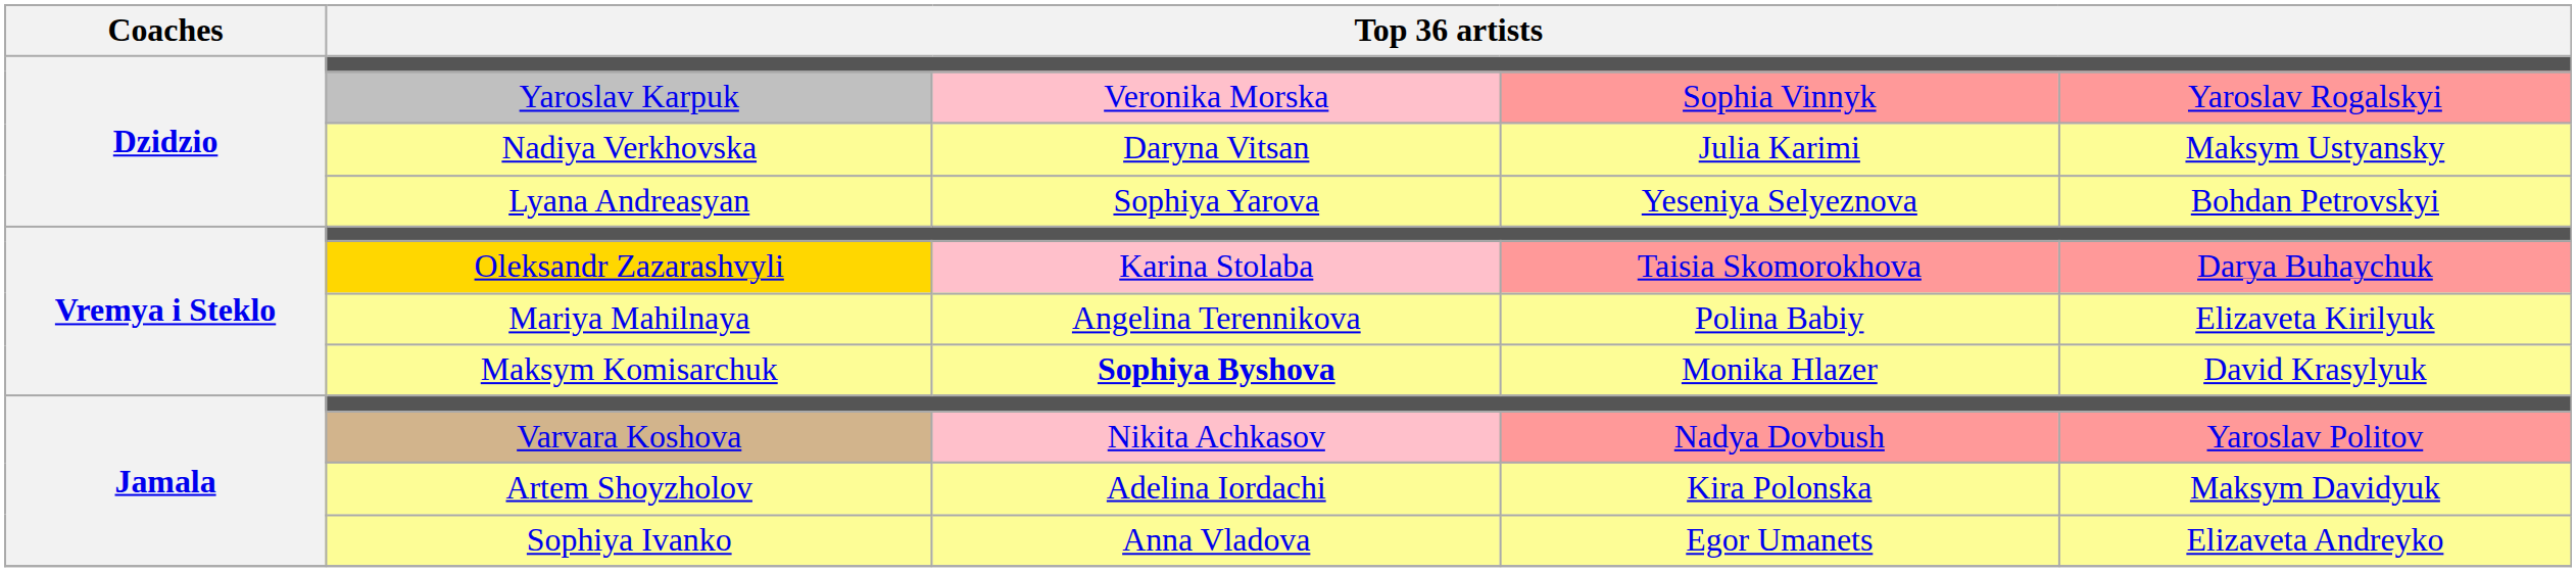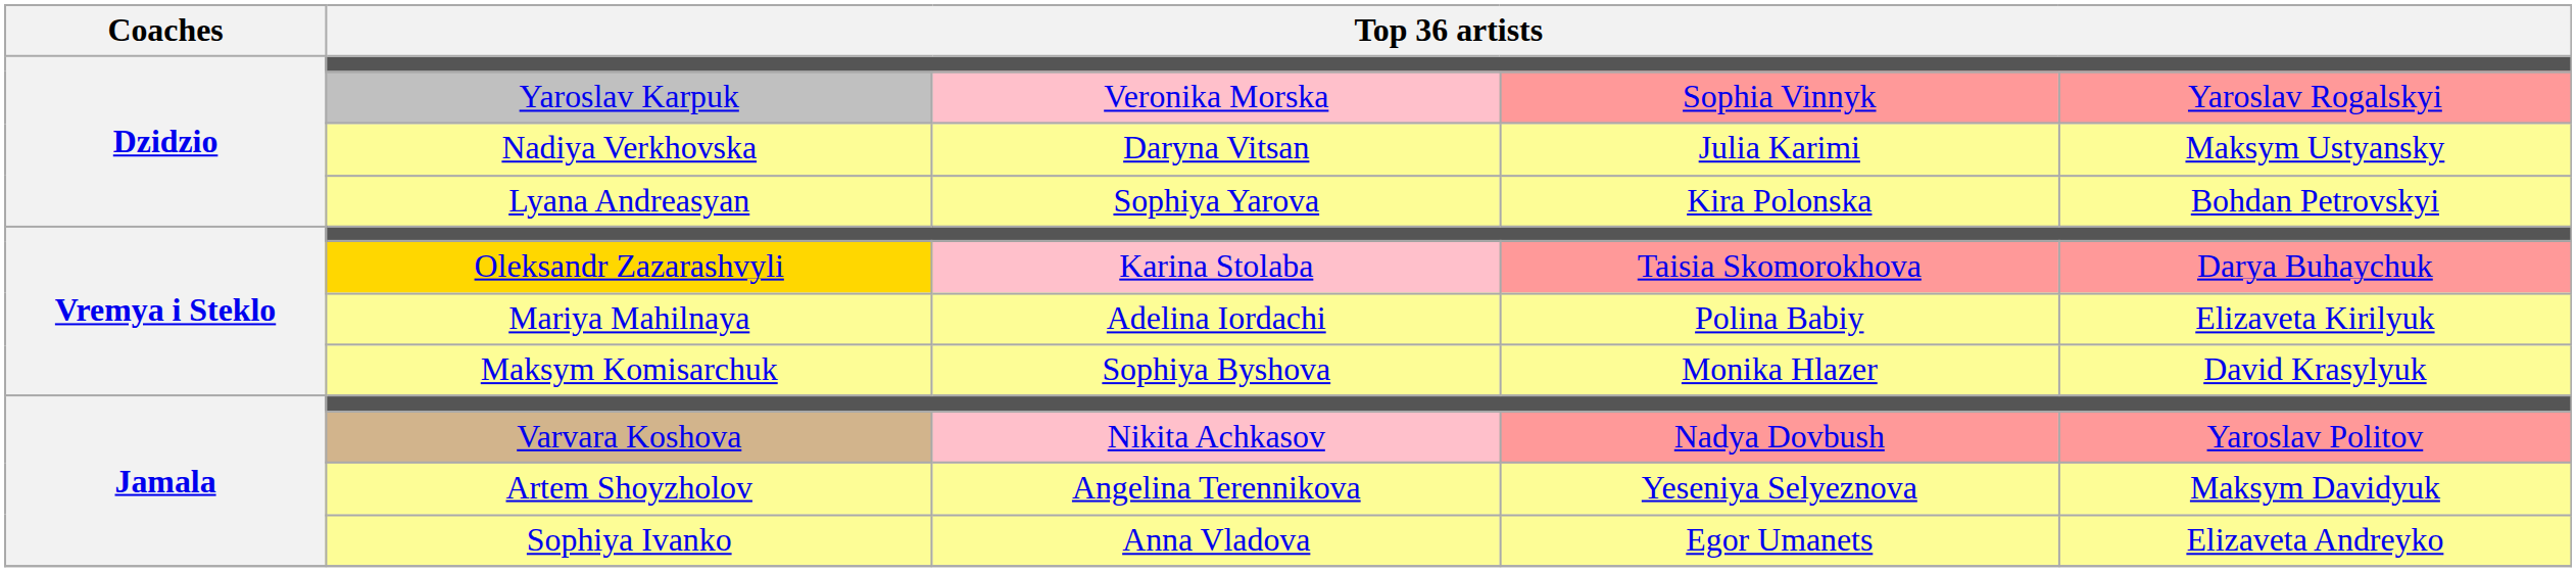 <table class="wikitable" style="text-align:center; width:100%;">
 <tr>
 <th scope="col" width="12%">Coaches</th>
 <th scope="col" width="84%" colspan=4>Top 36 artists</th>
 </tr>
 <tr>
 <th rowspan=4><a href='#'>Dzidzio</a></th>
 <td colspan=4 style="background:#555555;"></td>
 </tr>
 <tr>
 <td style="background:silver;"><a href='#'>Yaroslav Karpuk</a></td>
 <td style="background:pink;"><a href='#'>Veronika Morska</a></td>
 <td style="background:#FF9999;"><a href='#'>Sophia Vinnyk</a></td>
 <td style="background:#FF9999;"><a href='#'>Yaroslav Rogalskyi</a></td>
 </tr>
 <tr>
 <td style="background:#FDFD96;"><a href='#'>Nadiya Verkhovska</a></td>
 <td style="background:#FDFD96;"><a href='#'>Daryna Vitsan</a></td>
 <td style="background:#FDFD96;"><a href='#'>Julia Karimi</a></td>
 <td style="background:#FDFD96;"><a href='#'>Maksym Ustyansky</a></td>
 </tr>
 <tr>
 <td style="background:#FDFD96;"><a href='#'>Lyana Andreasyan</a></td>
 <td style="background:#FDFD96;"><a href='#'>Sophiya Yarova</a></td>
-<td style="background:#FDFD96;"><a href='#'>Yeseniya Selyeznova</a></td>
+<td style="background:#FDFD96;"><a href='#'>Kira Polonska</a></td>
 <td style="background:#FDFD96;"><a href='#'>Bohdan Petrovskyi</a></td>
 </tr>
 <tr>
 <th rowspan=4><a href='#'>Vremya i Steklo</a></th>
 <td colspan=4 style="background:#555555;"></td>
 </tr>
 <tr>
 <td style="background:gold;"><a href='#'>Oleksandr Zazarashvyli</a></td>
 <td style="background:pink;"><a href='#'>Karina Stolaba</a></td>
 <td style="background:#FF9999;"><a href='#'>Taisia Skomorokhova</a></td>
 <td style="background:#FF9999;"><a href='#'>Darya Buhaychuk</a></td>
 </tr>
 <tr>
 <td style="background:#FDFD96;"><a href='#'>Mariya Mahilnaya</a></td>
-<td style="background:#FDFD96;"><a href='#'>Angelina Terennikova</a></td>
+<td style="background:#FDFD96;"><a href='#'>Adelina Iordachi</a></td>
 <td style="background:#FDFD96;"><a href='#'>Polina Babiy</a></td>
 <td style="background:#FDFD96;"><a href='#'>Elizaveta Kirilyuk</a></td>
 </tr>
 <tr>
 <td style="background:#FDFD96;"><a href='#'>Maksym Komisarchuk</a></td>
-<td style="background:#FDFD96;"><strong><a href='#'>Sophiya Byshova</a></strong></td>
+<td style="background:#FDFD96;"><a href='#'>Sophiya Byshova</a></td>
 <td style="background:#FDFD96;"><a href='#'>Monika Hlazer</a></td>
 <td style="background:#FDFD96;"><a href='#'>David Krasylyuk</a></td>
 </tr>
 <tr>
 <th rowspan=4><a href='#'>Jamala</a></th>
 <td colspan=4 style="background:#555555;"></td>
 </tr>
 <tr>
 <td style="background:tan;"><a href='#'>Varvara Koshova</a></td>
 <td style="background:pink;"><a href='#'>Nikita Achkasov</a></td>
 <td style="background:#FF9999;"><a href='#'>Nadya Dovbush</a></td>
 <td style="background:#FF9999;"><a href='#'>Yaroslav Politov</a></td>
 </tr>
 <tr>
 <td style="background:#FDFD96;"><a href='#'>Artem Shoyzholov</a></td>
-<td style="background:#FDFD96;"><a href='#'>Adelina Iordachi</a></td>
-<td style="background:#FDFD96;"><a href='#'>Kira Polonska</a></td>
+<td style="background:#FDFD96;"><a href='#'>Angelina Terennikova</a></td>
+<td style="background:#FDFD96;"><a href='#'>Yeseniya Selyeznova</a></td>
 <td style="background:#FDFD96;"><a href='#'>Maksym Davidyuk</a></td>
 </tr>
 <tr>
 <td style="background:#FDFD96;"><a href='#'>Sophiya Ivanko</a></td>
 <td style="background:#FDFD96;"><a href='#'>Anna Vladova</a></td>
 <td style="background:#FDFD96;"><a href='#'>Egor Umanets</a></td>
 <td style="background:#FDFD96;"><a href='#'>Elizaveta Andreyko</a></td>
 </tr>
 <tr>
 </tr>
 </table>
